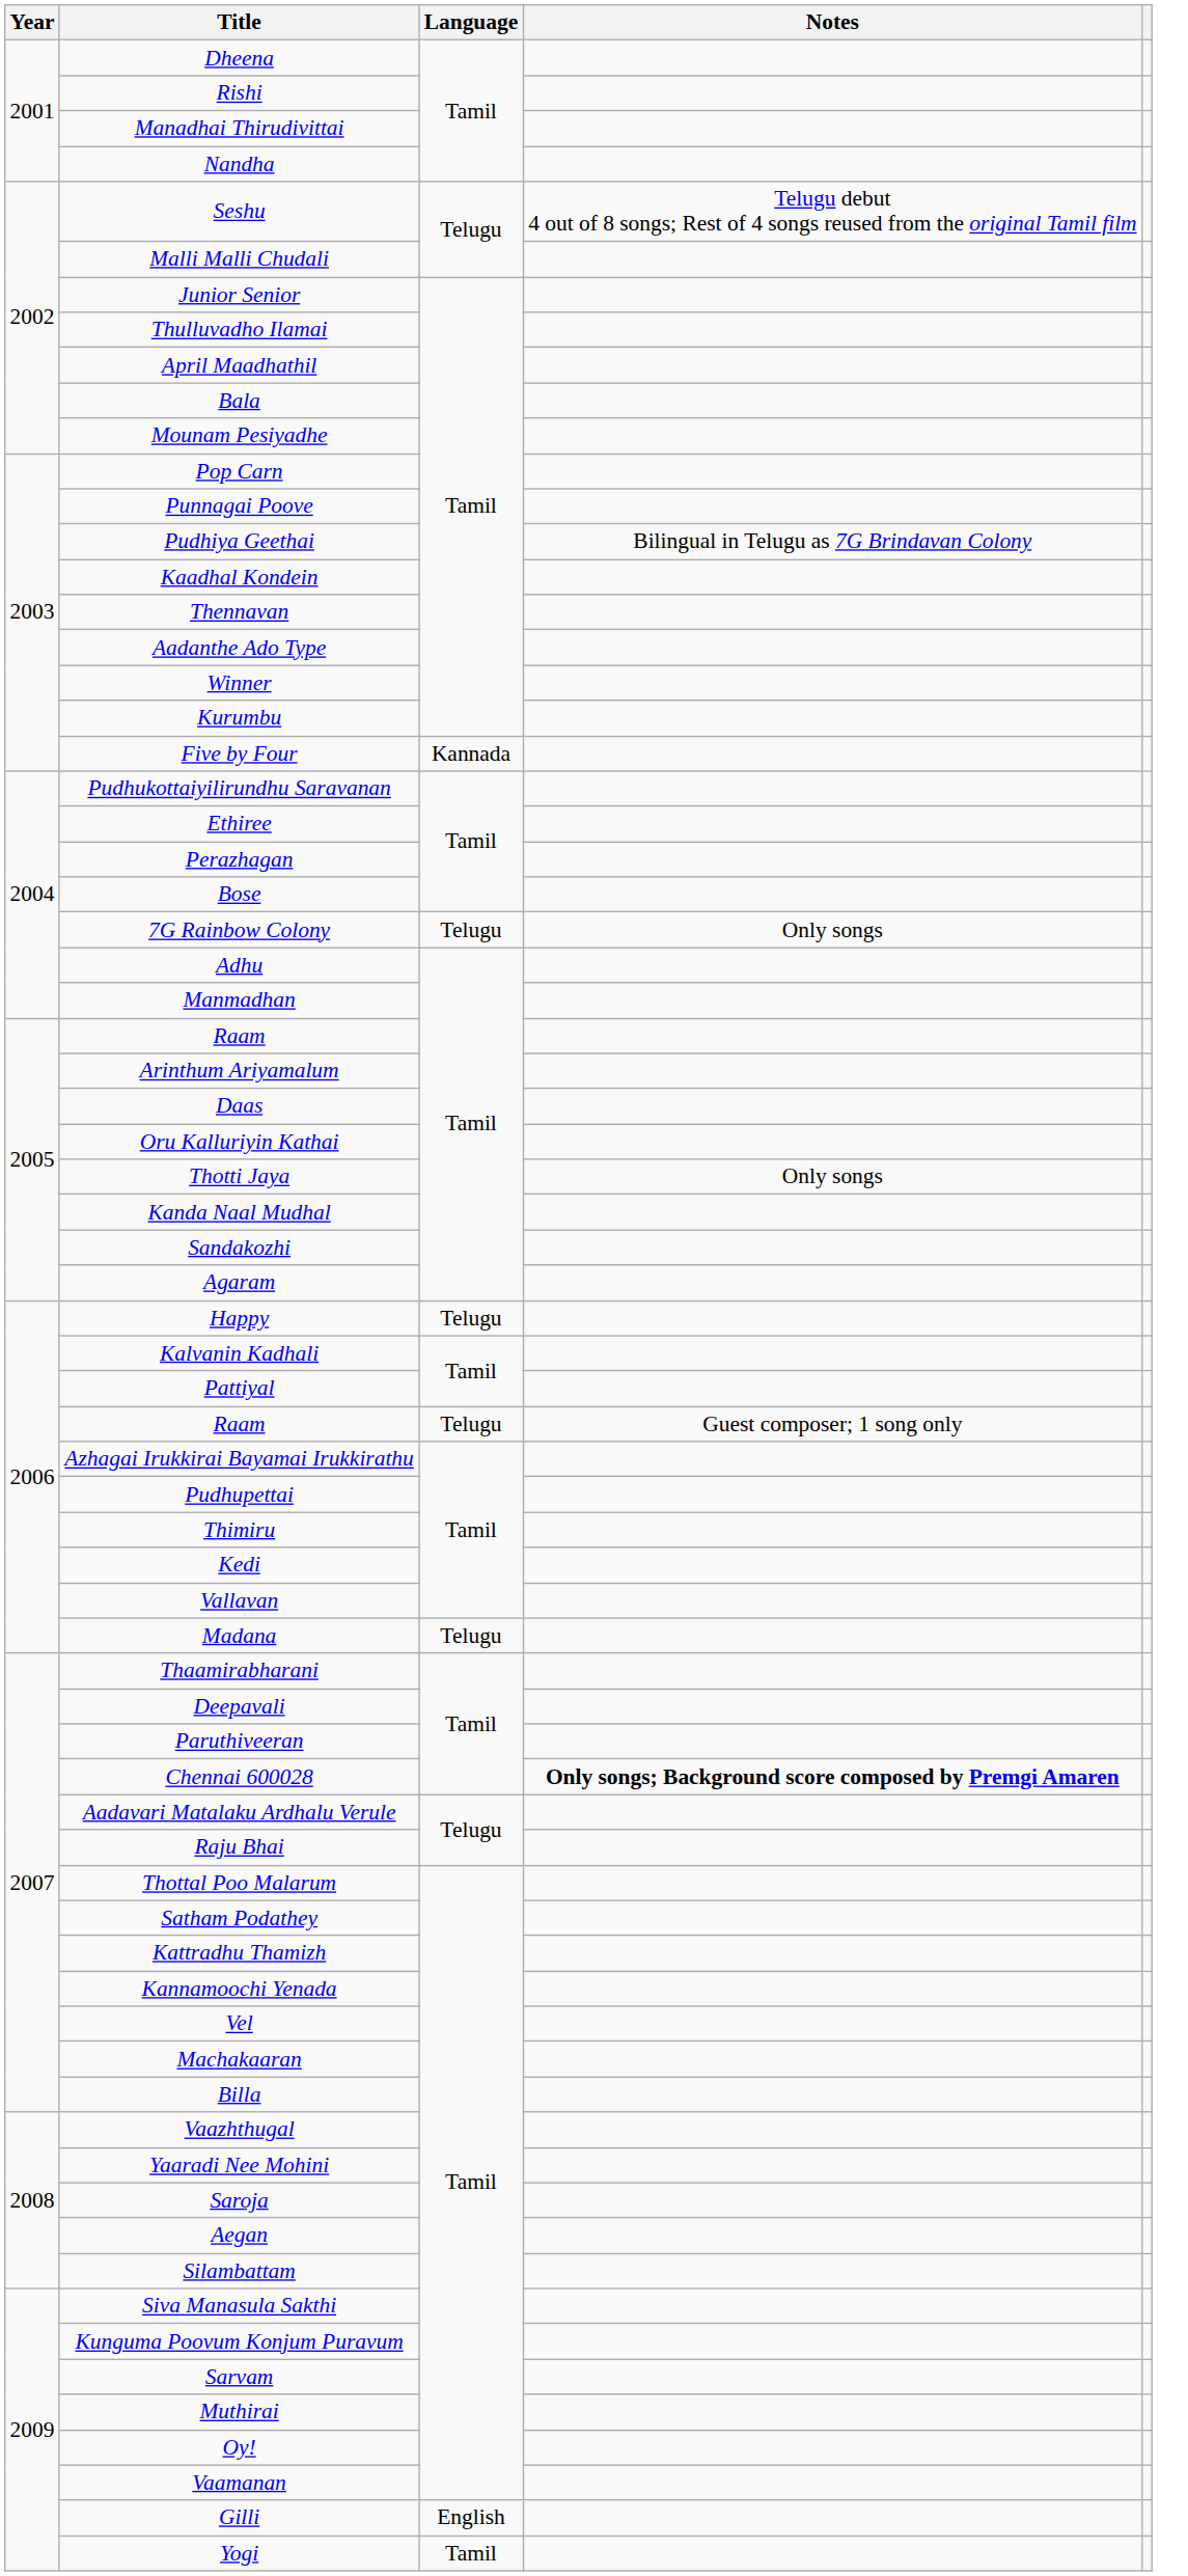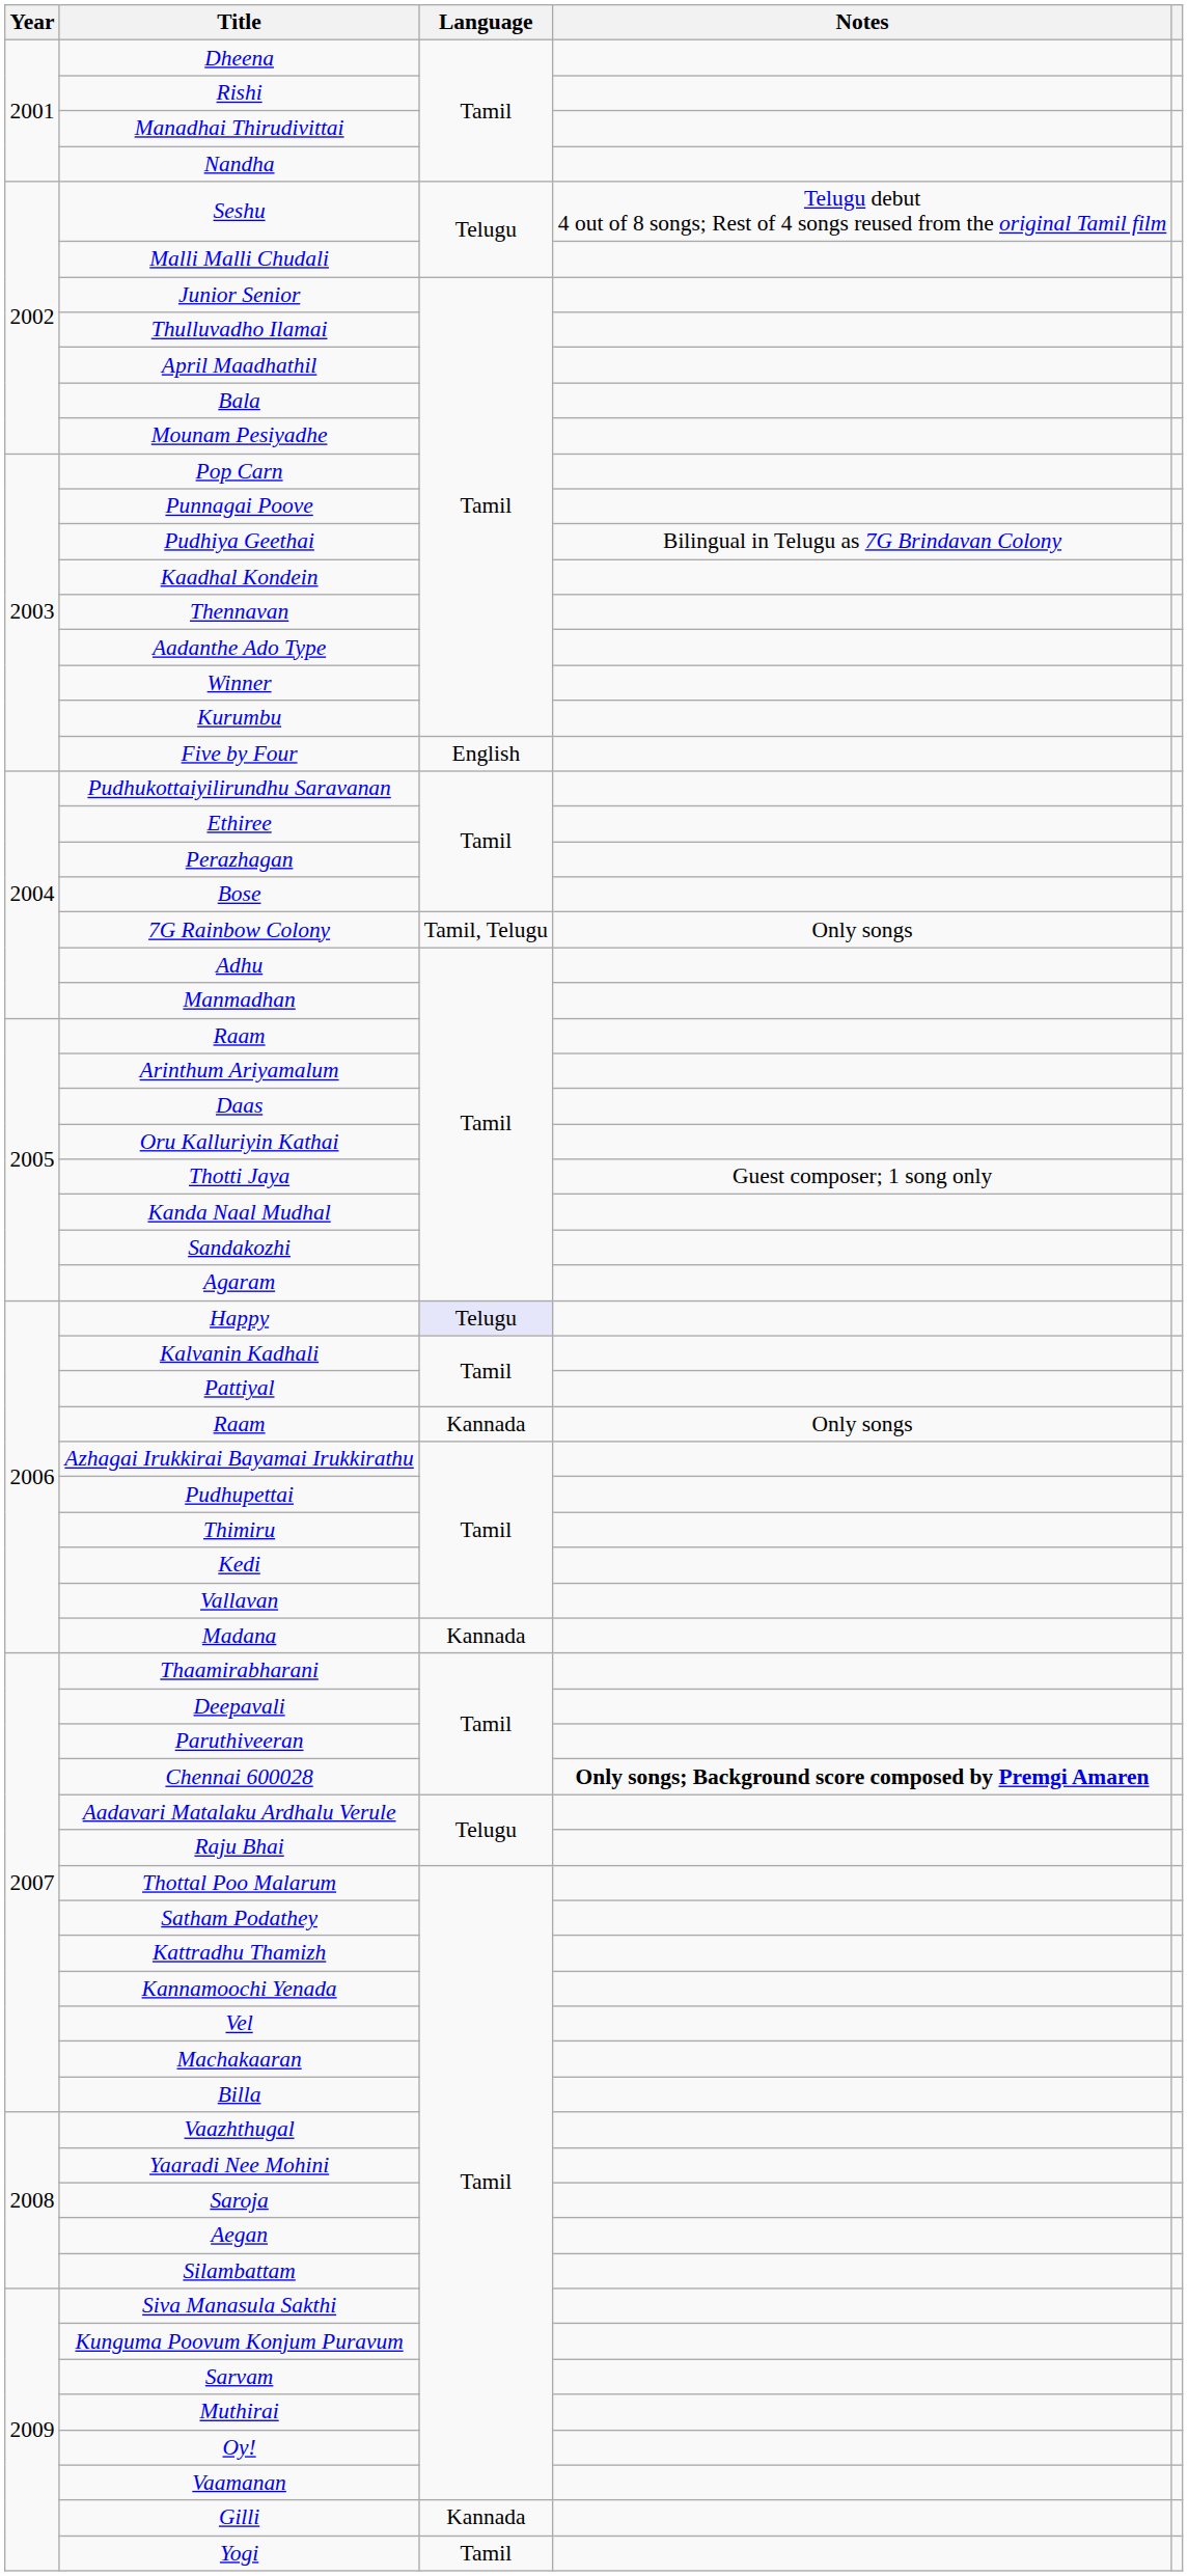 <table class="wikitable" style="text-align:center;">
 <tr>
 <th>Year</th>
 <th>Title</th>
 <th>Language</th>
 <th>Notes</th>
 <th></th>
 </tr>
 <tr>
 <td rowspan="4">2001</td>
 <td><em><a href='#'>Dheena</a></em></td>
 <td rowspan="4">Tamil</td>
 <td></td>
 <td></td>
 </tr>
 <tr>
 <td><em><a href='#'>Rishi</a></em></td>
 <td></td>
 <td></td>
 </tr>
 <tr>
 <td><em><a href='#'>Manadhai Thirudivittai</a></em></td>
 <td></td>
 <td></td>
 </tr>
 <tr>
 <td><em><a href='#'>Nandha</a></em></td>
 <td></td>
 <td></td>
 </tr>
 <tr>
 <td rowspan="7">2002</td>
 <td><em><a href='#'>Seshu</a></em></td>
 <td rowspan="2">Telugu</td>
 <td><a href='#'>Telugu</a> debut <br>4 out of 8 songs; Rest of 4 songs reused from the <em><a href='#'>original Tamil film</a></em></td>
 <td></td>
 </tr>
 <tr>
 <td><em><a href='#'>Malli Malli Chudali</a></em></td>
 <td></td>
 <td></td>
 </tr>
 <tr>
 <td><em><a href='#'>Junior Senior</a></em></td>
 <td rowspan="13">Tamil</td>
 <td></td>
 <td></td>
 </tr>
 <tr>
 <td><em><a href='#'>Thulluvadho Ilamai</a></em></td>
 <td></td>
 <td></td>
 </tr>
 <tr>
 <td><em><a href='#'>April Maadhathil</a></em></td>
 <td></td>
 <td></td>
 </tr>
 <tr>
 <td><em><a href='#'>Bala</a></em></td>
 <td></td>
 <td></td>
 </tr>
 <tr>
 <td><em><a href='#'>Mounam Pesiyadhe</a></em></td>
 <td></td>
 <td></td>
 </tr>
 <tr>
 <td rowspan="9">2003</td>
 <td><em><a href='#'>Pop Carn</a></em></td>
 <td></td>
 <td></td>
 </tr>
 <tr>
 <td><em><a href='#'>Punnagai Poove</a></em></td>
 <td></td>
 <td></td>
 </tr>
 <tr>
 <td><em><a href='#'>Pudhiya Geethai</a></em></td>
 <td>Bilingual in Telugu as <em><a href='#'>7G Brindavan Colony</a></em></td>
 <td></td>
 </tr>
 <tr>
 <td><em><a href='#'>Kaadhal Kondein</a></em></td>
 <td></td>
 <td></td>
 </tr>
 <tr>
 <td><em><a href='#'>Thennavan</a></em></td>
 <td></td>
 <td></td>
 </tr>
 <tr>
 <td><em><a href='#'>Aadanthe Ado Type</a></em></td>
 <td></td>
 <td></td>
 </tr>
 <tr>
 <td><em><a href='#'>Winner</a></em></td>
 <td></td>
 <td></td>
 </tr>
 <tr>
 <td><em><a href='#'>Kurumbu</a></em></td>
 <td></td>
 <td></td>
 </tr>
 <tr>
 <td><em><a href='#'>Five by Four</a></em></td>
-<td>Kannada</td>
+<td>English</td>
 <td></td>
 <td></td>
 </tr>
 <tr>
 <td rowspan="7">2004</td>
 <td><em><a href='#'>Pudhukottaiyilirundhu Saravanan</a></em></td>
 <td rowspan="4">Tamil</td>
 <td></td>
 <td></td>
 </tr>
 <tr>
 <td><em><a href='#'>Ethiree</a></em></td>
 <td></td>
 <td></td>
 </tr>
 <tr>
 <td><em><a href='#'>Perazhagan</a></em></td>
 <td></td>
 <td></td>
 </tr>
 <tr>
 <td><em><a href='#'>Bose</a></em></td>
 <td></td>
 <td></td>
 </tr>
 <tr>
 <td><em><a href='#'>7G Rainbow Colony</a></em></td>
-<td>Telugu</td>
+<td>Tamil, Telugu</td>
 <td>Only songs</td>
 <td></td>
 </tr>
 <tr>
 <td><em><a href='#'>Adhu</a></em></td>
 <td rowspan="10">Tamil</td>
 <td></td>
 <td></td>
 </tr>
 <tr>
 <td><em><a href='#'>Manmadhan</a></em></td>
 <td></td>
 <td></td>
 </tr>
 <tr>
 <td rowspan="8">2005</td>
 <td><em><a href='#'>Raam</a></em></td>
 <td></td>
 <td></td>
 </tr>
 <tr>
 <td><em><a href='#'>Arinthum Ariyamalum</a></em></td>
 <td></td>
 <td></td>
 </tr>
 <tr>
 <td><em><a href='#'>Daas</a></em></td>
 <td></td>
 <td></td>
 </tr>
 <tr>
 <td><em><a href='#'>Oru Kalluriyin Kathai</a></em></td>
 <td></td>
 <td></td>
 </tr>
 <tr>
 <td><em><a href='#'>Thotti Jaya</a></em></td>
-<td>Only songs</td>
+<td>Guest composer; 1 song only</td>
 <td></td>
 </tr>
 <tr>
 <td><em><a href='#'>Kanda Naal Mudhal</a></em></td>
 <td></td>
 <td></td>
 </tr>
 <tr>
 <td><em><a href='#'>Sandakozhi</a></em></td>
 <td></td>
 <td></td>
 </tr>
 <tr>
 <td><em><a href='#'>Agaram</a></em></td>
 <td></td>
 <td></td>
 </tr>
 <tr>
 <td rowspan="10">2006</td>
 <td><em><a href='#'>Happy</a></em></td>
-<td>Telugu</td>
+<td style="background: lavender;">Telugu</td>
 <td></td>
 <td></td>
 </tr>
 <tr>
 <td><em><a href='#'>Kalvanin Kadhali</a></em></td>
 <td rowspan="2">Tamil</td>
 <td></td>
 <td></td>
 </tr>
 <tr>
 <td><em><a href='#'>Pattiyal</a></em></td>
 <td></td>
 <td></td>
 </tr>
 <tr>
 <td><em><a href='#'>Raam</a></em></td>
-<td>Telugu</td>
-<td>Guest composer; 1 song only</td>
+<td>Kannada</td>
+<td>Only songs</td>
 <td></td>
 </tr>
 <tr>
 <td><em><a href='#'>Azhagai Irukkirai Bayamai Irukkirathu</a></em></td>
 <td rowspan="5">Tamil</td>
 <td></td>
 <td></td>
 </tr>
 <tr>
 <td><em><a href='#'>Pudhupettai</a></em></td>
 <td></td>
 <td></td>
 </tr>
 <tr>
 <td><em><a href='#'>Thimiru</a></em></td>
 <td></td>
 <td style="text-align:center;"></td>
 </tr>
 <tr>
 <td><em><a href='#'>Kedi</a></em></td>
 <td></td>
 <td></td>
 </tr>
 <tr>
 <td><em><a href='#'>Vallavan</a></em></td>
 <td></td>
 <td></td>
 </tr>
 <tr>
 <td><em><a href='#'>Madana</a></em></td>
-<td>Telugu</td>
+<td>Kannada</td>
 <td></td>
 <td></td>
 </tr>
 <tr>
 <td rowspan="13">2007</td>
 <td><em><a href='#'>Thaamirabharani</a></em></td>
 <td rowspan="4">Tamil</td>
 <td></td>
 <td></td>
 </tr>
 <tr>
 <td><em><a href='#'>Deepavali</a></em></td>
 <td></td>
 <td></td>
 </tr>
 <tr>
 <td><em><a href='#'>Paruthiveeran</a></em></td>
 <td></td>
 <td></td>
 </tr>
 <tr>
 <td><em><a href='#'>Chennai 600028</a></em></td>
 <td><strong>Only songs; Background score composed by <a href='#'>Premgi Amaren</a></strong></td>
 <td></td>
 </tr>
 <tr>
 <td><em><a href='#'>Aadavari Matalaku Ardhalu Verule</a></em></td>
 <td rowspan="2">Telugu</td>
 <td></td>
 <td style="text-align:center;"></td>
 </tr>
 <tr>
 <td><em><a href='#'>Raju Bhai</a></em></td>
 <td></td>
 <td></td>
 </tr>
 <tr>
 <td><em><a href='#'>Thottal Poo Malarum</a></em></td>
 <td rowspan="18">Tamil</td>
 <td></td>
 <td></td>
 </tr>
 <tr>
 <td><em><a href='#'>Satham Podathey</a></em></td>
 <td></td>
 <td></td>
 </tr>
 <tr>
 <td><em><a href='#'>Kattradhu Thamizh</a></em></td>
 <td></td>
 <td></td>
 </tr>
 <tr>
 <td><em><a href='#'>Kannamoochi Yenada</a></em></td>
 <td></td>
 <td></td>
 </tr>
 <tr>
 <td><em><a href='#'>Vel</a></em></td>
 <td></td>
 <td></td>
 </tr>
 <tr>
 <td><em><a href='#'>Machakaaran</a></em></td>
 <td></td>
 <td></td>
 </tr>
 <tr>
 <td><em><a href='#'>Billa</a></em></td>
 <td></td>
 <td></td>
 </tr>
 <tr>
 <td rowspan="5">2008</td>
 <td><em><a href='#'>Vaazhthugal</a></em></td>
 <td></td>
 <td></td>
 </tr>
 <tr>
 <td><em><a href='#'>Yaaradi Nee Mohini</a></em></td>
 <td></td>
 <td></td>
 </tr>
 <tr>
 <td><em><a href='#'>Saroja</a></em></td>
 <td></td>
 <td></td>
 </tr>
 <tr>
 <td><em><a href='#'>Aegan</a></em></td>
 <td></td>
 <td></td>
 </tr>
 <tr>
 <td><em><a href='#'>Silambattam</a></em></td>
 <td></td>
 <td></td>
 </tr>
 <tr>
 <td rowspan="10">2009</td>
 <td><em><a href='#'>Siva Manasula Sakthi</a></em></td>
 <td></td>
 <td></td>
 </tr>
 <tr>
 <td><em><a href='#'>Kunguma Poovum Konjum Puravum</a></em></td>
 <td></td>
 <td></td>
 </tr>
 <tr>
 <td><em><a href='#'>Sarvam</a></em></td>
 <td></td>
 <td></td>
 </tr>
 <tr>
 <td><em><a href='#'>Muthirai</a></em></td>
 <td></td>
 <td></td>
 </tr>
 <tr>
 <td><em><a href='#'>Oy!</a></em></td>
 <td></td>
 <td></td>
 </tr>
 <tr>
 <td><em><a href='#'>Vaamanan</a></em></td>
 <td></td>
 <td></td>
 </tr>
 <tr>
 <td><em><a href='#'>Gilli</a></em></td>
-<td>English</td>
+<td>Kannada</td>
 <td></td>
 <td></td>
 </tr>
 <tr>
 <td><em><a href='#'>Yogi</a></em></td>
 <td rowspan="3">Tamil</td>
 <td></td>
 <td></td>
 </tr>
 </table>
